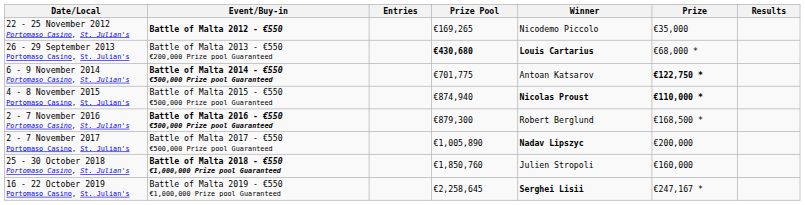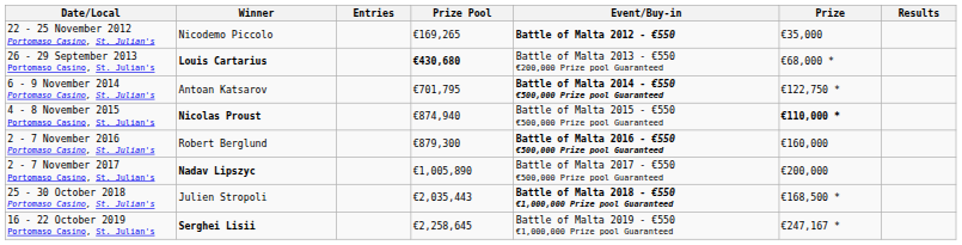 <table class="wikitable" width="100%">
 <tr>
 <th width="18%">Date/Local</th>
-<th !width="20%">Event/Buy-in</th>
+<th !width="22%">Winner</th>
 <th !width="10%">Entries</th>
 <th !width="10%">Prize Pool</th>
-<th !width="22%">Winner</th>
+<th !width="20%">Event/Buy-in</th>
 <th !width="10%">Prize</th>
 <th !width="10%">Results</th>
 </tr>
 <tr>
 <td>22 - 25 November 2012<br><small><em><a href='#'>Portomaso Casino</a>, <a href='#'>St. Julian's</a></em></small></td>
-<td> <strong>Battle of Malta 2012 - <em>€550<strong><em></td>
+<td> </strong>Nicodemo Piccolo<strong></td>
 <td></td>
 <td>€169,265</td>
-<td> </strong>Nicodemo Piccolo<strong></td>
+<td> <strong>Battle of Malta 2012 - <em>€550<strong><em></td>
 <td>€35,000</td>
 <td></td>
 </tr>
 <tr>
 <td>26 - 29 September 2013<br><small></em><a href='#'>Portomaso Casino</a>, <a href='#'>St. Julian's</a><em></small></td>
-<td> </strong>Battle of Malta 2013 - </em>€550</em></strong><br><small>€200,000 Prize pool Guaranteed</small></td>
+<td> <strong>Louis Cartarius</strong></td>
 <td></td>
 <td><strong>€430,680</strong></td>
-<td> <strong>Louis Cartarius</strong></td>
+<td> </strong>Battle of Malta 2013 - </em>€550</em></strong><br><small>€200,000 Prize pool Guaranteed</small></td>
 <td>€68,000 *</td>
 <td></td>
 </tr>
 <tr>
 <td>6 - 9 November 2014<br><small><em><a href='#'>Portomaso Casino</a>, <a href='#'>St. Julian's</a></em></small></td>
+<td> </strong>Antoan Katsarov<strong></td>
+<td></td>
+<td>€701,795</td>
 <td> <strong>Battle of Malta 2014 - <em>€550<strong><em><br><small>€500,000 Prize pool Guaranteed</small></td>
-<td></td>
-<td>€701,775</td>
-<td> </strong>Antoan Katsarov<strong></td>
-<td><strong>€122,750 *</strong></td>
+<td>€122,750 *</td>
 <td></td>
 </tr>
 <tr>
 <td>4 - 8 November 2015<br><small></em><a href='#'>Portomaso Casino</a>, <a href='#'>St. Julian's</a><em></small></td>
-<td> </strong>Battle of Malta 2015 - </em>€550</em></strong><br><small>€500,000 Prize pool Guaranteed</small></td>
+<td> <strong>Nicolas Proust</strong></td>
 <td></td>
 <td>€874,940</td>
-<td> <strong>Nicolas Proust</strong></td>
+<td> </strong>Battle of Malta 2015 - </em>€550</em></strong><br><small>€500,000 Prize pool Guaranteed</small></td>
 <td><strong>€110,000 *</strong></td>
 <td></td>
 </tr>
 <tr>
 <td>2 - 7 November 2016<br><small><em><a href='#'>Portomaso Casino</a>, <a href='#'>St. Julian's</a></em></small></td>
-<td> <strong>Battle of Malta 2016 - <em>€550<strong><em><br><small>€500,000 Prize pool Guaranteed</small></td>
+<td> </strong>Robert Berglund<strong></td>
 <td></td>
 <td>€879,300</td>
-<td> </strong>Robert Berglund<strong></td>
-<td>€168,500 *</td>
+<td> <strong>Battle of Malta 2016 - <em>€550<strong><em><br><small>€500,000 Prize pool Guaranteed</small></td>
+<td>€160,000</td>
 <td></td>
 </tr>
 <tr>
 <td>2 - 7 November 2017<br><small></em><a href='#'>Portomaso Casino</a>, <a href='#'>St. Julian's</a><em></small></td>
-<td> </strong>Battle of Malta 2017 - </em>€550</em></strong><br><small>€500,000 Prize pool Guaranteed</small></td>
+<td> <strong>Nadav Lipszyc</strong></td>
 <td></td>
 <td>€1,005,890</td>
-<td> <strong>Nadav Lipszyc</strong></td>
+<td> </strong>Battle of Malta 2017 - </em>€550</em></strong><br><small>€500,000 Prize pool Guaranteed</small></td>
 <td>€200,000</td>
 <td></td>
 </tr>
 <tr>
 <td>25 - 30 October 2018<br><small><em><a href='#'>Portomaso Casino</a>, <a href='#'>St. Julian's</a></em></small></td>
+<td> </strong>Julien Stropoli<strong></td>
+<td></td>
+<td>€2,035,443</td>
 <td> <strong>Battle of Malta 2018 - <em>€550<strong><em><br><small>€1,000,000 Prize pool Guaranteed</small></td>
-<td></td>
-<td>€1,850,760</td>
-<td> </strong>Julien Stropoli<strong></td>
-<td>€160,000</td>
+<td>€168,500 *</td>
 <td></td>
 </tr>
 <tr>
 <td>16 - 22 October 2019<br><small></em><a href='#'>Portomaso Casino</a>, <a href='#'>St. Julian's</a><em></small></td>
-<td> </strong>Battle of Malta 2019 - </em>€550</em></strong><br><small>€1,000,000 Prize pool Guaranteed</small></td>
+<td> <strong>Serghei Lisii</strong></td>
 <td></td>
 <td>€2,258,645</td>
-<td> <strong>Serghei Lisii</strong></td>
+<td> </strong>Battle of Malta 2019 - </em>€550</em></strong><br><small>€1,000,000 Prize pool Guaranteed</small></td>
 <td>€247,167 *</td>
 <td></td>
 </tr>
 </table>
